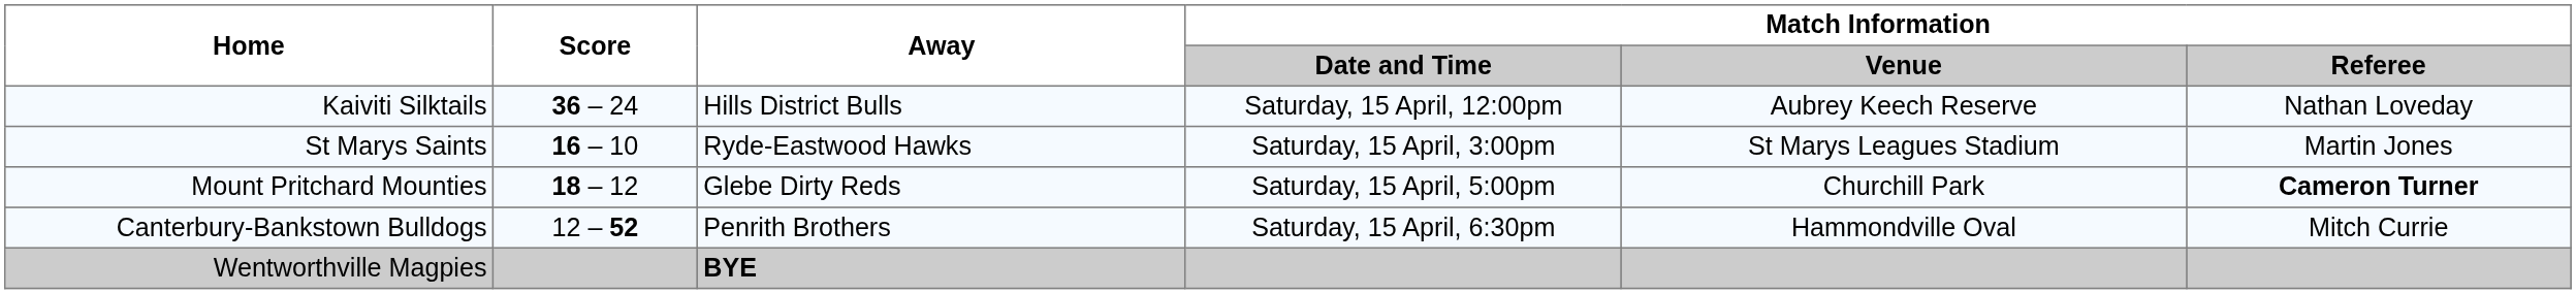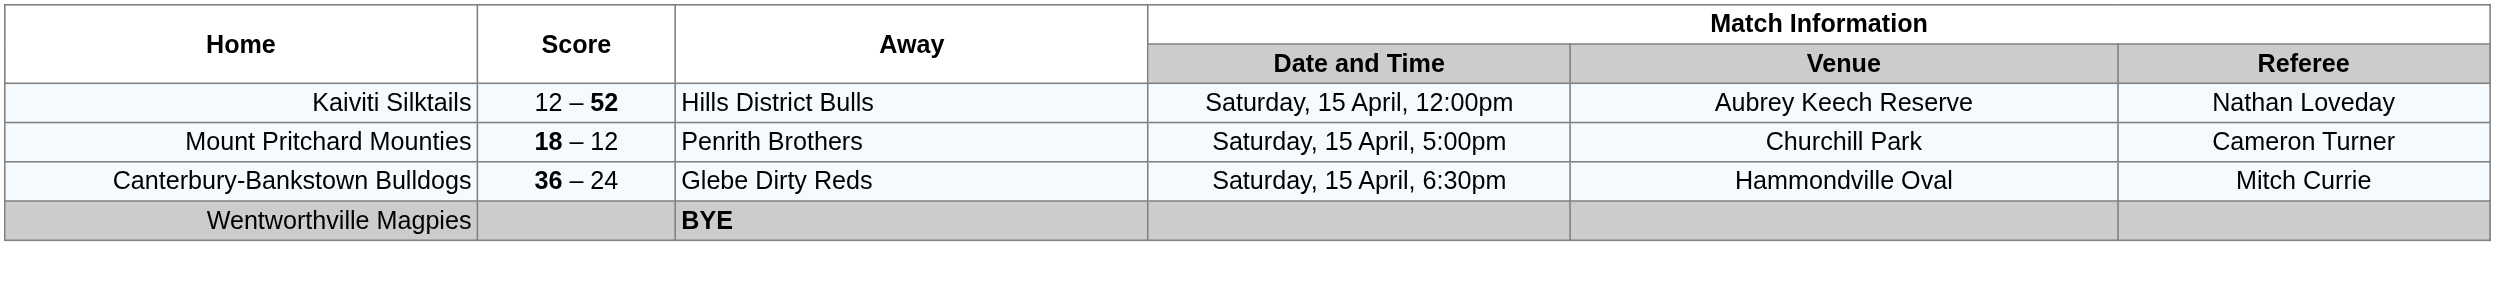 <table width="100%" cellspacing="0" cellpadding="3" border="1" style="border-collapse:collapse;  text-align:center;">
 <tr>
 <th rowspan="2" width="19%">Home</th>
 <th rowspan="2" width="8%">Score</th>
 <th rowspan="2" width="19%">Away</th>
 <th colspan="3">Match Information</th>
 </tr>
 <tr style="background:#CCCCCC">
 <th width="17%">Date and Time</th>
 <th width="22%">Venue</th>
 <th width="50%">Referee</th>
 </tr>
 <tr style="text-align:center; background:#f5faff;">
 <td align="right">Kaiviti Silktails </td>
-<td><strong>36</strong> – 24</td>
+<td>12 – <strong>52</strong></td>
 <td align="left"> Hills District Bulls</td>
 <td>Saturday, 15 April, 12:00pm</td>
 <td>Aubrey Keech Reserve</td>
 <td>Nathan Loveday</td>
 </tr>
 <tr style="text-align:center; background:#f5faff;">
-<td align="right">St Marys Saints </td>
-<td><strong>16</strong> – 10</td>
-<td align="left"> Ryde-Eastwood Hawks</td>
-<td>Saturday, 15 April, 3:00pm</td>
-<td>St Marys Leagues Stadium</td>
-<td>Martin Jones</td>
-</tr>
-<tr style="text-align:center; background:#f5faff;">
 <td align="right">Mount Pritchard Mounties </td>
 <td><strong>18</strong> – 12</td>
-<td align="left"> Glebe Dirty Reds</td>
+<td align="left"> Penrith Brothers</td>
 <td>Saturday, 15 April, 5:00pm</td>
 <td>Churchill Park</td>
-<td><strong>Cameron Turner</strong></td>
+<td>Cameron Turner</td>
 </tr>
 <tr style="text-align:center; background:#f5faff;">
 <td align="right">Canterbury-Bankstown Bulldogs </td>
-<td>12 – <strong>52</strong></td>
-<td align="left"> Penrith Brothers</td>
+<td><strong>36</strong> – 24</td>
+<td align="left"> Glebe Dirty Reds</td>
 <td>Saturday, 15 April, 6:30pm</td>
 <td>Hammondville Oval</td>
 <td>Mitch Currie</td>
 </tr>
 <tr style="text-align:center; background:#CCCCCC;">
 <td align="right">Wentworthville Magpies </td>
 <td></td>
 <td align="left"><strong>BYE</strong></td>
 <td></td>
 <td></td>
 <td></td>
 </tr>
 </table>
